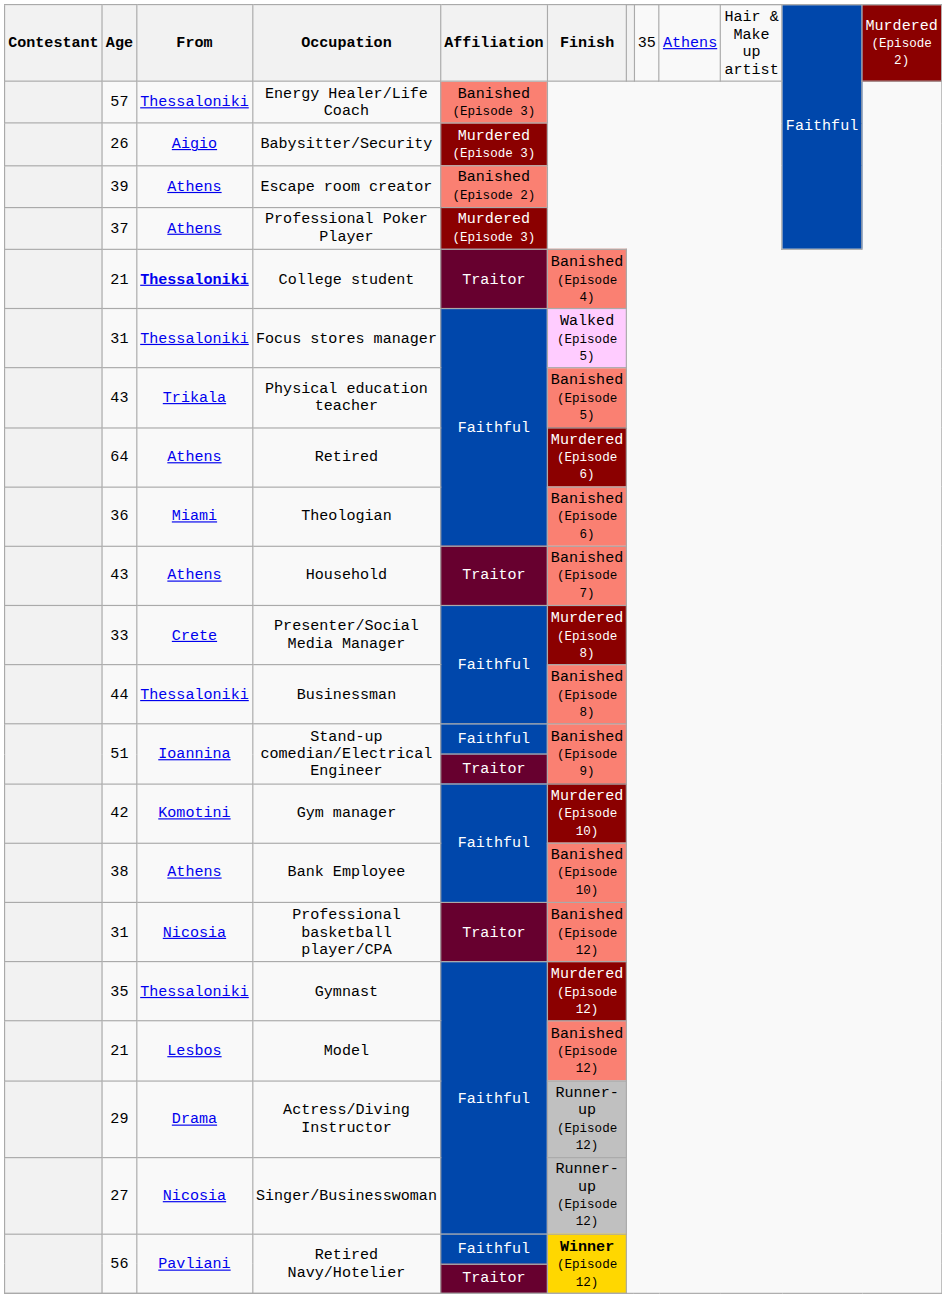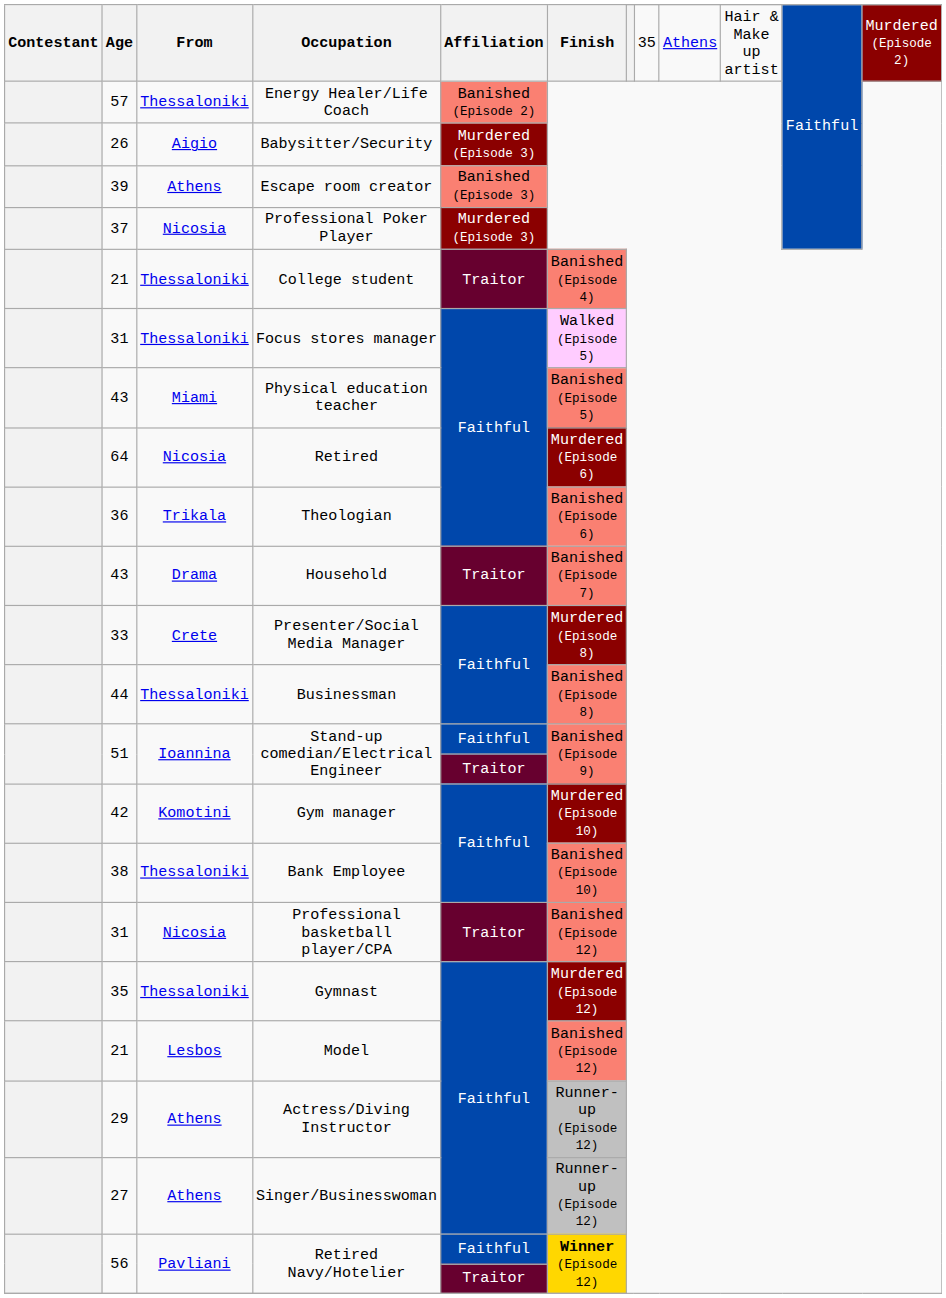 <table class="wikitable sortable" style="margin:auto; text-align:center">
 <tr>
 <th rowspan="2" scope="col">Contestant</th>
 <th rowspan="2" scope="col">Age</th>
 <th rowspan="2" scope="col">From</th>
 <th rowspan="2" scope="col">Occupation</th>
 <th rowspan="2">Affiliation</th>
 <th rowspan="2">Finish</th>
 </tr>
 <tr>
 <th scope="row" style="text-align:left;font-weight:normal"><strong></strong></th>
 <td>35</td>
 <td><a href='#'>Athens</a></td>
 <td>Hair & Make up artist</td>
 <td rowspan=5 bgcolor="#0047AB" align="center" span style="color:#FFFFFF;">Faithful</td>
 <td style="background:darkred; color:white;">Murdered<br><small>(Episode 2)</small></td>
 </tr>
 <tr>
 <th scope="row" style="text-align:left;font-weight:normal"><strong></strong></th>
 <td>57</td>
 <td><a href='#'>Thessaloniki</a></td>
 <td>Energy Healer/Life Coach</td>
-<td style="background:salmon; color:black;">Banished<br><small>(Episode 3)</small></td>
+<td style="background:salmon; color:black;">Banished<br><small>(Episode 2)</small></td>
 </tr>
 <tr>
 <th scope="row" style="text-align:left;font-weight:normal"><strong></strong></th>
 <td>26</td>
 <td><a href='#'>Aigio</a></td>
 <td>Babysitter/Security</td>
 <td style="background:darkred; color:white;">Murdered<br><small>(Episode 3)</small></td>
 </tr>
 <tr>
 <th scope="row" style="text-align:left;font-weight:normal"><strong></strong></th>
 <td>39</td>
 <td><a href='#'>Athens</a></td>
 <td>Εscape room creator</td>
-<td style="background:salmon; color:black;">Banished<br><small>(Episode 2)</small></td>
+<td style="background:salmon; color:black;">Banished<br><small>(Episode 3)</small></td>
 </tr>
 <tr>
 <th scope="row" style="text-align:left;font-weight:normal"><strong></strong></th>
 <td>37</td>
-<td><a href='#'>Athens</a></td>
+<td><a href='#'>Nicosia</a></td>
 <td>Professional Poker Player</td>
 <td style="background:darkred; color:white;">Murdered<br><small>(Episode 3)</small></td>
 </tr>
 <tr>
 <th scope="row" style="text-align:left;font-weight:normal"><strong></strong></th>
 <td>21</td>
-<td><strong><a href='#'>Thessaloniki</a></strong></td>
+<td><a href='#'>Thessaloniki</a></td>
 <td>College student</td>
 <td bgcolor="#67002F" align="center" span style="color:#FFFFFF;">Traitor</td>
 <td style="background:salmon; color:black;">Banished<br><small>(Episode 4)</small></td>
 </tr>
 <tr>
 <th scope="row" style="text-align:left;font-weight:normal"><strong></strong></th>
 <td>31</td>
 <td><a href='#'>Thessaloniki</a></td>
 <td>Focus stores manager</td>
 <td rowspan=4 bgcolor="#0047AB" align="center" span style="color:#FFFFFF;">Faithful</td>
 <td style="background:#fcf;">Walked<br><small>(Episode 5)</small></td>
 </tr>
 <tr>
 <th scope="row" style="text-align:left;font-weight:normal"><strong></strong></th>
 <td>43</td>
-<td><a href='#'>Trikala</a></td>
+<td><a href='#'>Miami</a></td>
 <td>Physical education teacher</td>
 <td style="background:salmon; color:black;">Banished<br><small>(Episode 5)</small></td>
 </tr>
 <tr>
 <th scope="row" style="text-align:left;font-weight:normal"><strong></strong></th>
 <td>64</td>
-<td><a href='#'>Athens</a></td>
+<td><a href='#'>Nicosia</a></td>
 <td>Retired</td>
 <td style="background:darkred; color:white;">Murdered<br><small>(Episode 6)</small></td>
 </tr>
 <tr>
 <th scope="row" style="text-align:left;font-weight:normal"><strong></strong></th>
 <td>36</td>
-<td><a href='#'>Miami</a></td>
+<td><a href='#'>Trikala</a></td>
 <td>Theologian</td>
 <td style="background:salmon; color:black;">Banished<br><small>(Episode 6)</small></td>
 </tr>
 <tr>
 <th scope="row" style="text-align:left;font-weight:normal"><strong></strong></th>
 <td>43</td>
-<td><a href='#'>Athens</a></td>
+<td><a href='#'>Drama</a></td>
 <td>Household</td>
 <td bgcolor="#67002F" align="center" span style="color:#FFFFFF;">Traitor</td>
 <td style="background:salmon; color:black;">Banished<br><small>(Episode 7)</small></td>
 </tr>
 <tr>
 <th scope="row" style="text-align:left;font-weight:normal"><strong></strong></th>
 <td>33</td>
 <td><a href='#'>Crete</a></td>
 <td>Presenter/Social Media Manager</td>
 <td rowspan=2 bgcolor="#0047AB" align="center" span style="color:#FFFFFF;">Faithful</td>
 <td style="background:darkred; color:white;">Murdered<br><small>(Episode 8)</small></td>
 </tr>
 <tr>
 <th scope="row" style="text-align:left;font-weight:normal"><strong></strong></th>
 <td>44</td>
 <td><a href='#'>Thessaloniki</a></td>
 <td>Businessman</td>
 <td style="background:salmon; color:black;">Banished<br><small>(Episode 8)</small></td>
 </tr>
 <tr>
 <th rowspan="2" scope="row" style="text-align:left;font-weight:normal"><strong></strong></th>
 <td rowspan="2">51</td>
 <td rowspan="2"><a href='#'>Ioannina</a></td>
 <td rowspan="2">Stand-up comedian/Electrical Engineer</td>
 <td bgcolor="#0047AB" align="center" span style="color:#FFFFFF;">Faithful</td>
 <td rowspan="2" style="background:salmon; color:black;">Banished<br><small>(Episode 9)</small></td>
 </tr>
 <tr>
 <td bgcolor="#67002F" align="center" span style="color:#FFFFFF;">Traitor</td>
 </tr>
 <tr>
 <th scope="row" style="text-align:left;font-weight:normal"><strong></strong></th>
 <td>42</td>
 <td><a href='#'>Komotini</a></td>
 <td>Gym manager</td>
 <td rowspan=2 bgcolor="#0047AB" align="center" span style="color:#FFFFFF;">Faithful</td>
 <td style="background:darkred; color:white;">Murdered<br><small>(Episode 10)</small></td>
 </tr>
 <tr>
 <th scope="row" style="text-align:left;font-weight:normal"><strong></strong></th>
 <td>38</td>
-<td><a href='#'>Athens</a></td>
+<td><a href='#'>Thessaloniki</a></td>
 <td>Bank Employee</td>
 <td style="background:salmon; color:black;">Banished<br><small>(Episode 10)</small></td>
 </tr>
 <tr>
 <th scope="row" style="text-align:left;font-weight:normal"><strong></strong></th>
 <td>31</td>
 <td><a href='#'>Nicosia</a></td>
 <td>Professional basketball player/CPA</td>
 <td bgcolor="#67002F" align="center" span style="color:#FFFFFF;">Traitor</td>
 <td style="background:salmon; color:black;">Banished<br><small>(Episode 12)</small></td>
 </tr>
 <tr>
 <th scope="row" style="text-align:left;font-weight:normal"><strong></strong></th>
 <td>35</td>
 <td><a href='#'>Thessaloniki</a></td>
 <td>Gymnast</td>
 <td rowspan=4 bgcolor="#0047AB" align="center" span style="color:#FFFFFF;">Faithful</td>
 <td style="background:darkred; color:white;">Murdered<br><small>(Episode 12)</small></td>
 </tr>
 <tr>
 <th scope="row" style="text-align:left;font-weight:normal"><strong></strong></th>
 <td>21</td>
 <td><a href='#'>Lesbos</a></td>
 <td>Model</td>
 <td style="background:salmon; color:black;">Banished<br><small>(Episode 12)</small></td>
 </tr>
 <tr>
 <th scope="row" style="text-align:left;font-weight:normal"><strong></strong></th>
 <td>29</td>
-<td><a href='#'>Drama</a></td>
+<td><a href='#'>Athens</a></td>
 <td>Actress/Diving Instructor</td>
 <td bgcolor="silver">Runner-up<br><small>(Episode 12)</small></td>
 </tr>
 <tr>
 <th scope="row" style="text-align:left;font-weight:normal"><strong></strong></th>
 <td>27</td>
-<td><a href='#'>Nicosia</a></td>
+<td><a href='#'>Athens</a></td>
 <td>Singer/Businesswoman</td>
 <td bgcolor="silver">Runner-up<br><small>(Episode 12)</small></td>
 </tr>
 <tr>
 <th rowspan="2" scope="row" style="text-align:left;font-weight:normal"><strong></strong></th>
 <td rowspan="2">56</td>
 <td rowspan="2"><a href='#'>Pavliani</a></td>
 <td rowspan="2">Retired Navy/Hotelier</td>
 <td bgcolor="#0047AB" align="center" span style="color:#FFFFFF;">Faithful</td>
 <td rowspan="2" style="background:gold; color:black;"><strong>Winner</strong><br><small>(Episode 12)</small></td>
 </tr>
 <tr>
 <td bgcolor="#67002F" align="center" span style="color:#FFFFFF;">Traitor</td>
 </tr>
 <tr>
 </tr>
 </table>
